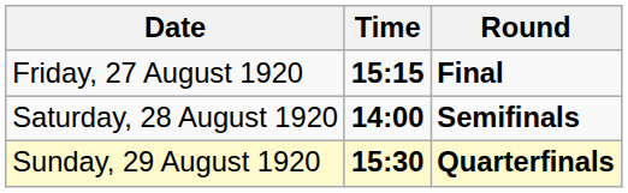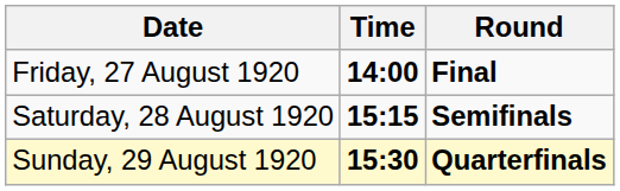 <table class="wikitable">
 <tr>
 <th>Date</th>
 <th>Time</th>
 <th>Round</th>
 </tr>
 <tr>
 <td>Friday, 27 August 1920</td>
-<td><strong>15:15</strong></td>
+<td><strong>14:00</strong></td>
 <td><strong>Final</strong></td>
 </tr>
 <tr>
 <td>Saturday, 28 August 1920</td>
-<td><strong>14:00</strong></td>
+<td><strong>15:15</strong></td>
 <td><strong>Semifinals</strong></td>
 </tr>
 <tr style=background:lemonchiffon>
 <td>Sunday, 29 August 1920</td>
 <td><strong>15:30</strong></td>
 <td><strong>Quarterfinals</strong></td>
 </tr>
 </table>
